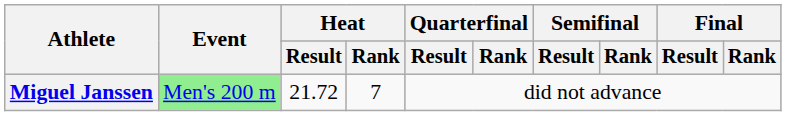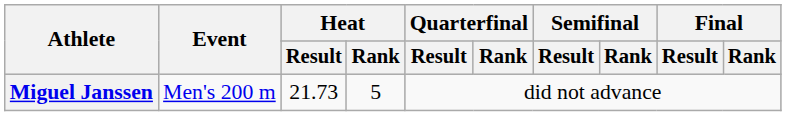 <table class="wikitable" style="font-size:90%">
 <tr>
 <th scope="col" rowspan="2">Athlete</th>
 <th scope="col" rowspan="2">Event</th>
 <th scope="col" colspan="2">Heat</th>
 <th scope="col" colspan="2">Quarterfinal</th>
 <th scope="col" colspan="2">Semifinal</th>
 <th scope="col" colspan="2">Final</th>
 </tr>
 <tr style="font-size:95%">
 <th>Result</th>
 <th>Rank</th>
 <th>Result</th>
 <th>Rank</th>
 <th>Result</th>
 <th>Rank</th>
 <th>Result</th>
 <th>Rank</th>
 </tr>
 <tr align=center>
 <th scope="row" align=left><a href='#'>Miguel Janssen</a></th>
-<td align=left style="background: lightgreen;"><a href='#'>Men's 200 m</a></td>
-<td>21.72</td>
-<td>7</td>
+<td align=left><a href='#'>Men's 200 m</a></td>
+<td>21.73</td>
+<td>5</td>
 <td colspan=6>did not advance</td>
 </tr>
 </table>
